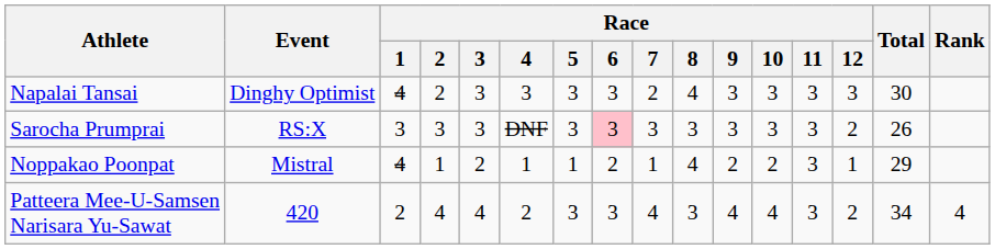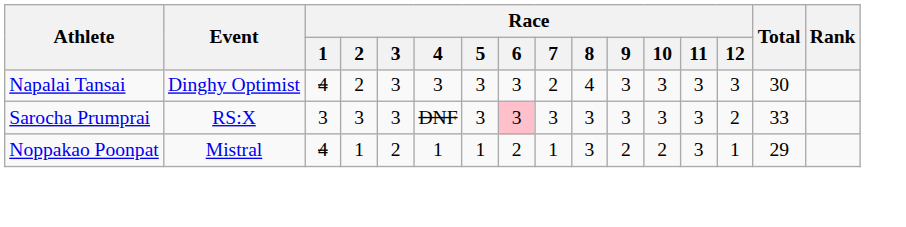 <table class="wikitable" style="font-size:90%; text-align:center">
 <tr>
 <th rowspan="2">Athlete</th>
 <th rowspan="2">Event</th>
 <th colspan="12">Race</th>
 <th rowspan="2">Total</th>
 <th rowspan="2">Rank</th>
 </tr>
 <tr>
 <th width=20>1</th>
 <th width=20>2</th>
 <th width=20>3</th>
 <th width=20>4</th>
 <th width=20>5</th>
 <th width=20>6</th>
 <th width=20>7</th>
 <th width=20>8</th>
 <th width=20>9</th>
 <th width=20>10</th>
 <th width=20>11</th>
 <th width=20>12</th>
 </tr>
 <tr>
 <td align="left"><a href='#'>Napalai Tansai</a></td>
 <td><a href='#'>Dinghy Optimist</a></td>
 <td><s>4</s></td>
 <td>2</td>
 <td>3</td>
 <td>3</td>
 <td>3</td>
 <td>3</td>
 <td>2</td>
 <td>4</td>
 <td>3</td>
 <td>3</td>
 <td>3</td>
 <td>3</td>
 <td>30</td>
 <td></td>
 </tr>
 <tr>
 <td align="left"><a href='#'>Sarocha Prumprai</a></td>
 <td><a href='#'>RS:X</a></td>
 <td>3</td>
 <td>3</td>
 <td>3</td>
 <td><s>DNF</s></td>
 <td>3</td>
 <td style="background: pink;">3</td>
 <td>3</td>
 <td>3</td>
 <td>3</td>
 <td>3</td>
 <td>3</td>
 <td>2</td>
-<td>26</td>
+<td>33</td>
 <td></td>
 </tr>
 <tr>
 <td align="left"><a href='#'>Noppakao Poonpat</a></td>
 <td><a href='#'>Mistral</a></td>
 <td><s>4</s></td>
 <td>1</td>
 <td>2</td>
 <td>1</td>
 <td>1</td>
 <td>2</td>
 <td>1</td>
-<td>4</td>
+<td>3</td>
 <td>2</td>
 <td>2</td>
 <td>3</td>
 <td>1</td>
 <td>29</td>
 <td></td>
 </tr>
-<tr>
-<td align="left"><a href='#'>Patteera Mee-U-Samsen</a><br><a href='#'>Narisara Yu-Sawat</a></td>
-<td><a href='#'>420</a></td>
-<td>2</td>
-<td>4</td>
-<td>4</td>
-<td>2</td>
-<td>3</td>
-<td>3</td>
-<td>4</td>
-<td>3</td>
-<td>4</td>
-<td>4</td>
-<td>3</td>
-<td>2</td>
-<td>34</td>
-<td>4</td>
-</tr>
 </table>
